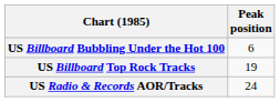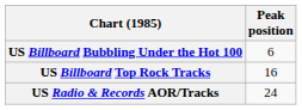 <table class="wikitable plainrowheaders" style="text-align:center">
 <tr>
 <th>Chart (1985)</th>
 <th>Peak<br>position</th>
 </tr>
 <tr>
 <th scope="row">US <em><a href='#'>Billboard</a></em> <a href='#'>Bubbling Under the Hot 100</a></th>
 <td style="text-align:center;">6</td>
 </tr>
 <tr>
 <th scope="row">US <em><a href='#'>Billboard</a></em> <a href='#'>Top Rock Tracks</a></th>
-<td style="text-align:center;">19</td>
+<td style="text-align:center;">16</td>
 </tr>
 <tr>
 <th scope="row">US <em><a href='#'>Radio & Records</a></em> AOR/Tracks</th>
 <td style="text-align:center;">24</td>
 </tr>
 </table>
